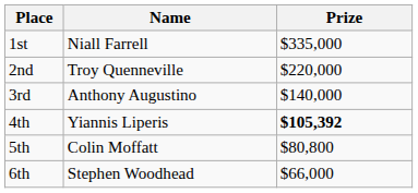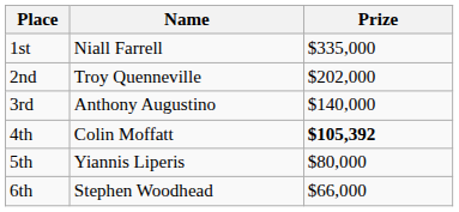 <table class="wikitable">
 <tr>
 <th style="width:50px;">Place</th>
 <th style="width:200px;">Name</th>
 <th style="width:125px;">Prize</th>
 </tr>
 <tr>
 <td>1st</td>
 <td> Niall Farrell</td>
 <td>$335,000</td>
 </tr>
 <tr>
 <td>2nd</td>
 <td> Troy Quenneville</td>
-<td>$220,000</td>
+<td>$202,000</td>
 </tr>
 <tr>
 <td>3rd</td>
 <td> Anthony Augustino</td>
 <td>$140,000</td>
 </tr>
 <tr>
 <td>4th</td>
-<td> Yiannis Liperis</td>
+<td> Colin Moffatt</td>
 <td><strong>$105,392</strong></td>
 </tr>
 <tr>
 <td>5th</td>
-<td> Colin Moffatt</td>
-<td>$80,800</td>
+<td> Yiannis Liperis</td>
+<td>$80,000</td>
 </tr>
 <tr>
 <td>6th</td>
 <td> Stephen Woodhead</td>
 <td>$66,000</td>
 </tr>
 </table>
